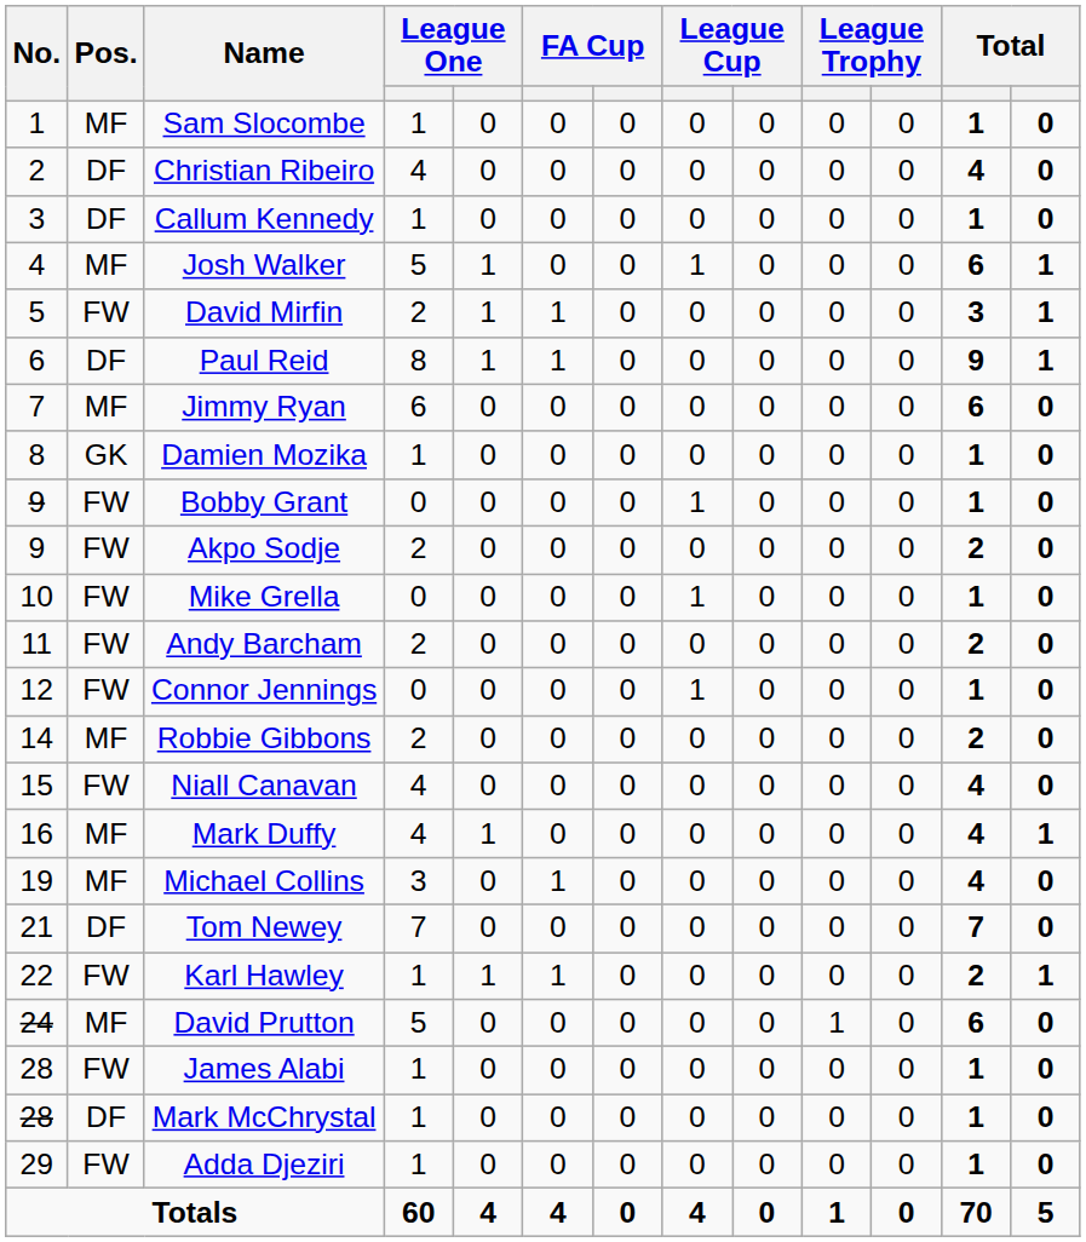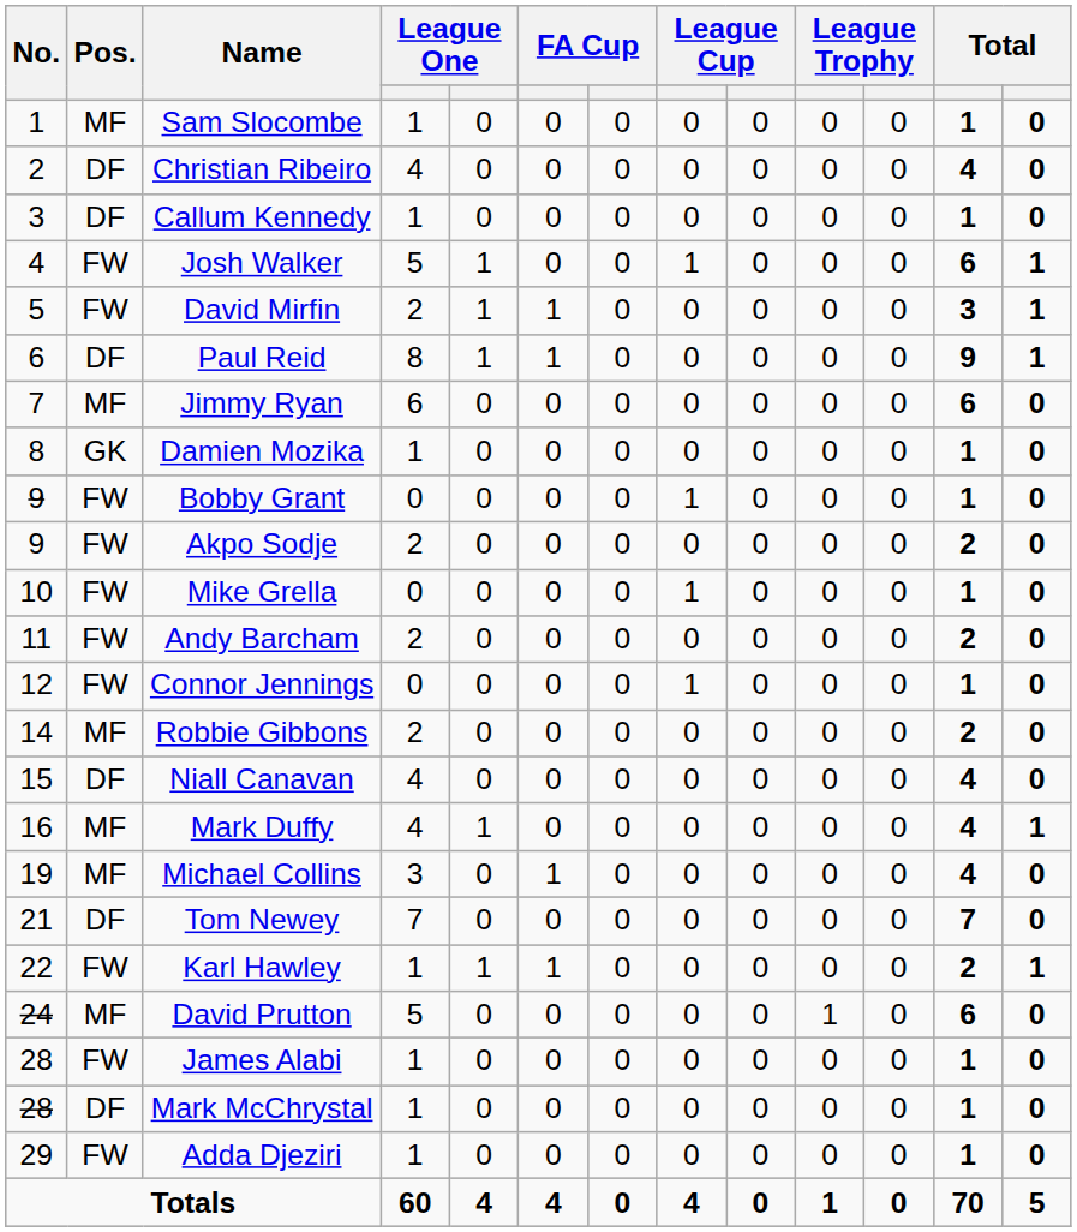 <table class="wikitable sortable" style="text-align: center;">
 <tr>
 <th rowspan="2">No.</th>
 <th rowspan="2">Pos.</th>
 <th rowspan="2">Name</th>
 <th colspan="2"><a href='#'>League One</a></th>
 <th colspan="2"><a href='#'>FA Cup</a></th>
 <th colspan="2"><a href='#'>League Cup</a></th>
 <th colspan="2"><a href='#'>League Trophy</a></th>
 <th colspan="2">Total</th>
 </tr>
 <tr>
 <th style="width:30px;"></th>
 <th style="width:30px;"></th>
 <th style="width:30px;"></th>
 <th style="width:30px;"></th>
 <th style="width:30px;"></th>
 <th style="width:30px;"></th>
 <th style="width:30px;"></th>
 <th style="width:30px;"></th>
 <th style="width:30px;"></th>
 <th style="width:30px;"></th>
 </tr>
 <tr>
 <td>1</td>
 <td>MF</td>
 <td><a href='#'>Sam Slocombe</a></td>
 <td>1</td>
 <td>0</td>
 <td>0</td>
 <td>0</td>
 <td>0</td>
 <td>0</td>
 <td>0</td>
 <td>0</td>
 <td><strong>1</strong></td>
 <td><strong>0</strong></td>
 </tr>
 <tr>
 <td>2</td>
 <td>DF</td>
 <td><a href='#'>Christian Ribeiro</a></td>
 <td>4</td>
 <td>0</td>
 <td>0</td>
 <td>0</td>
 <td>0</td>
 <td>0</td>
 <td>0</td>
 <td>0</td>
 <td><strong>4</strong></td>
 <td><strong>0</strong></td>
 </tr>
 <tr>
 <td>3</td>
 <td>DF</td>
 <td><a href='#'>Callum Kennedy</a></td>
 <td>1</td>
 <td>0</td>
 <td>0</td>
 <td>0</td>
 <td>0</td>
 <td>0</td>
 <td>0</td>
 <td>0</td>
 <td><strong>1</strong></td>
 <td><strong>0</strong></td>
 </tr>
 <tr>
 <td>4</td>
-<td>MF</td>
+<td>FW</td>
 <td><a href='#'>Josh Walker</a></td>
 <td>5</td>
 <td>1</td>
 <td>0</td>
 <td>0</td>
 <td>1</td>
 <td>0</td>
 <td>0</td>
 <td>0</td>
 <td><strong>6</strong></td>
 <td><strong>1</strong></td>
 </tr>
 <tr>
 <td>5</td>
 <td>FW</td>
 <td><a href='#'>David Mirfin</a></td>
 <td>2</td>
 <td>1</td>
 <td>1</td>
 <td>0</td>
 <td>0</td>
 <td>0</td>
 <td>0</td>
 <td>0</td>
 <td><strong>3</strong></td>
 <td><strong>1</strong></td>
 </tr>
 <tr>
 <td>6</td>
 <td>DF</td>
 <td><a href='#'>Paul Reid</a></td>
 <td>8</td>
 <td>1</td>
 <td>1</td>
 <td>0</td>
 <td>0</td>
 <td>0</td>
 <td>0</td>
 <td>0</td>
 <td><strong>9</strong></td>
 <td><strong>1</strong></td>
 </tr>
 <tr>
 <td>7</td>
 <td>MF</td>
 <td><a href='#'>Jimmy Ryan</a></td>
 <td>6</td>
 <td>0</td>
 <td>0</td>
 <td>0</td>
 <td>0</td>
 <td>0</td>
 <td>0</td>
 <td>0</td>
 <td><strong>6</strong></td>
 <td><strong>0</strong></td>
 </tr>
 <tr>
 <td>8</td>
 <td>GK</td>
 <td><a href='#'>Damien Mozika</a></td>
 <td>1</td>
 <td>0</td>
 <td>0</td>
 <td>0</td>
 <td>0</td>
 <td>0</td>
 <td>0</td>
 <td>0</td>
 <td><strong>1</strong></td>
 <td><strong>0</strong></td>
 </tr>
 <tr>
 <td><s>9</s></td>
 <td>FW</td>
 <td><a href='#'>Bobby Grant</a></td>
 <td>0</td>
 <td>0</td>
 <td>0</td>
 <td>0</td>
 <td>1</td>
 <td>0</td>
 <td>0</td>
 <td>0</td>
 <td><strong>1</strong></td>
 <td><strong>0</strong></td>
 </tr>
 <tr>
 <td>9</td>
 <td>FW</td>
 <td><a href='#'>Akpo Sodje</a></td>
 <td>2</td>
 <td>0</td>
 <td>0</td>
 <td>0</td>
 <td>0</td>
 <td>0</td>
 <td>0</td>
 <td>0</td>
 <td><strong>2</strong></td>
 <td><strong>0</strong></td>
 </tr>
 <tr>
 <td>10</td>
 <td>FW</td>
 <td><a href='#'>Mike Grella</a></td>
 <td>0</td>
 <td>0</td>
 <td>0</td>
 <td>0</td>
 <td>1</td>
 <td>0</td>
 <td>0</td>
 <td>0</td>
 <td><strong>1</strong></td>
 <td><strong>0</strong></td>
 </tr>
 <tr>
 <td>11</td>
 <td>FW</td>
 <td><a href='#'>Andy Barcham</a></td>
 <td>2</td>
 <td>0</td>
 <td>0</td>
 <td>0</td>
 <td>0</td>
 <td>0</td>
 <td>0</td>
 <td>0</td>
 <td><strong>2</strong></td>
 <td><strong>0</strong></td>
 </tr>
 <tr>
 <td>12</td>
 <td>FW</td>
 <td><a href='#'>Connor Jennings</a></td>
 <td>0</td>
 <td>0</td>
 <td>0</td>
 <td>0</td>
 <td>1</td>
 <td>0</td>
 <td>0</td>
 <td>0</td>
 <td><strong>1</strong></td>
 <td><strong>0</strong></td>
 </tr>
 <tr>
 <td>14</td>
 <td>MF</td>
 <td><a href='#'>Robbie Gibbons</a></td>
 <td>2</td>
 <td>0</td>
 <td>0</td>
 <td>0</td>
 <td>0</td>
 <td>0</td>
 <td>0</td>
 <td>0</td>
 <td><strong>2</strong></td>
 <td><strong>0</strong></td>
 </tr>
 <tr>
 <td>15</td>
-<td>FW</td>
+<td>DF</td>
 <td><a href='#'>Niall Canavan</a></td>
 <td>4</td>
 <td>0</td>
 <td>0</td>
 <td>0</td>
 <td>0</td>
 <td>0</td>
 <td>0</td>
 <td>0</td>
 <td><strong>4</strong></td>
 <td><strong>0</strong></td>
 </tr>
 <tr>
 <td>16</td>
 <td>MF</td>
 <td><a href='#'>Mark Duffy</a></td>
 <td>4</td>
 <td>1</td>
 <td>0</td>
 <td>0</td>
 <td>0</td>
 <td>0</td>
 <td>0</td>
 <td>0</td>
 <td><strong>4</strong></td>
 <td><strong>1</strong></td>
 </tr>
 <tr>
 <td>19</td>
 <td>MF</td>
 <td><a href='#'>Michael Collins</a></td>
 <td>3</td>
 <td>0</td>
 <td>1</td>
 <td>0</td>
 <td>0</td>
 <td>0</td>
 <td>0</td>
 <td>0</td>
 <td><strong>4</strong></td>
 <td><strong>0</strong></td>
 </tr>
 <tr>
 <td>21</td>
 <td>DF</td>
 <td><a href='#'>Tom Newey</a></td>
 <td>7</td>
 <td>0</td>
 <td>0</td>
 <td>0</td>
 <td>0</td>
 <td>0</td>
 <td>0</td>
 <td>0</td>
 <td><strong>7</strong></td>
 <td><strong>0</strong></td>
 </tr>
 <tr>
 <td>22</td>
 <td>FW</td>
 <td><a href='#'>Karl Hawley</a></td>
 <td>1</td>
 <td>1</td>
 <td>1</td>
 <td>0</td>
 <td>0</td>
 <td>0</td>
 <td>0</td>
 <td>0</td>
 <td><strong>2</strong></td>
 <td><strong>1</strong></td>
 </tr>
 <tr>
 <td><s>24</s></td>
 <td>MF</td>
 <td><a href='#'>David Prutton</a></td>
 <td>5</td>
 <td>0</td>
 <td>0</td>
 <td>0</td>
 <td>0</td>
 <td>0</td>
 <td>1</td>
 <td>0</td>
 <td><strong>6</strong></td>
 <td><strong>0</strong></td>
 </tr>
 <tr>
 <td>28</td>
 <td>FW</td>
 <td><a href='#'>James Alabi</a></td>
 <td>1</td>
 <td>0</td>
 <td>0</td>
 <td>0</td>
 <td>0</td>
 <td>0</td>
 <td>0</td>
 <td>0</td>
 <td><strong>1</strong></td>
 <td><strong>0</strong></td>
 </tr>
 <tr>
 <td><s>28</s></td>
 <td>DF</td>
 <td><a href='#'>Mark McChrystal</a></td>
 <td>1</td>
 <td>0</td>
 <td>0</td>
 <td>0</td>
 <td>0</td>
 <td>0</td>
 <td>0</td>
 <td>0</td>
 <td><strong>1</strong></td>
 <td><strong>0</strong></td>
 </tr>
 <tr>
 <td>29</td>
 <td>FW</td>
 <td><a href='#'>Adda Djeziri</a></td>
 <td>1</td>
 <td>0</td>
 <td>0</td>
 <td>0</td>
 <td>0</td>
 <td>0</td>
 <td>0</td>
 <td>0</td>
 <td><strong>1</strong></td>
 <td><strong>0</strong></td>
 </tr>
 <tr>
 <td colspan="3"><strong>Totals</strong></td>
 <td><strong>60</strong></td>
 <td><strong>4</strong></td>
 <td><strong>4</strong></td>
 <td><strong>0</strong></td>
 <td><strong>4</strong></td>
 <td><strong>0</strong></td>
 <td><strong>1</strong></td>
 <td><strong>0</strong></td>
 <td><strong>70</strong></td>
 <td><strong>5</strong></td>
 </tr>
 </table>
